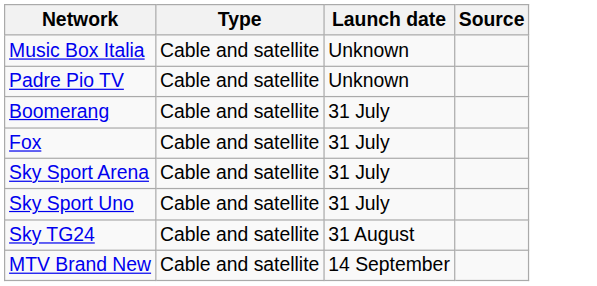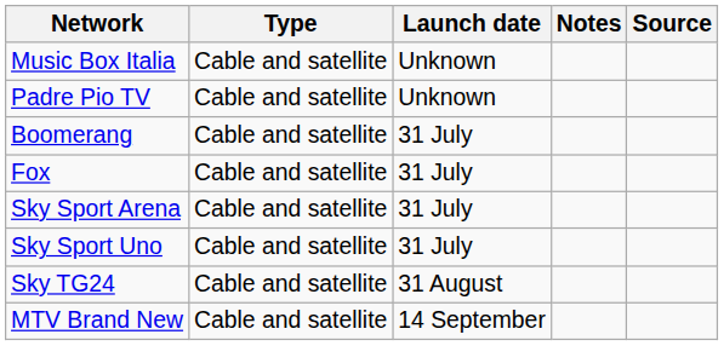 <table class="wikitable sortable">
 <tr>
 <th>Network</th>
 <th>Type</th>
 <th>Launch date</th>
+<th>Notes</th>
 <th>Source</th>
 </tr>
 <tr>
 <td><a href='#'>Music Box Italia</a></td>
 <td>Cable and satellite</td>
 <td>Unknown</td>
 <td></td>
+<td></td>
 </tr>
 <tr>
 <td><a href='#'>Padre Pio TV</a></td>
 <td>Cable and satellite</td>
 <td>Unknown</td>
+<td></td>
 <td></td>
 </tr>
 <tr>
 <td><a href='#'>Boomerang</a></td>
 <td>Cable and satellite</td>
 <td>31 July</td>
 <td></td>
+<td></td>
 </tr>
 <tr>
 <td><a href='#'>Fox</a></td>
 <td>Cable and satellite</td>
 <td>31 July</td>
+<td></td>
 <td></td>
 </tr>
 <tr>
 <td><a href='#'>Sky Sport Arena</a></td>
 <td>Cable and satellite</td>
 <td>31 July</td>
 <td></td>
+<td></td>
 </tr>
 <tr>
 <td><a href='#'>Sky Sport Uno</a></td>
 <td>Cable and satellite</td>
 <td>31 July</td>
+<td></td>
 <td></td>
 </tr>
 <tr>
 <td><a href='#'>Sky TG24</a></td>
 <td>Cable and satellite</td>
 <td>31 August</td>
 <td></td>
+<td></td>
 </tr>
 <tr>
 <td><a href='#'>MTV Brand New</a></td>
 <td>Cable and satellite</td>
 <td>14 September</td>
 <td></td>
+<td></td>
 </tr>
 </table>
